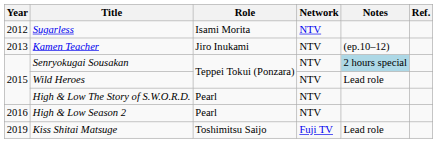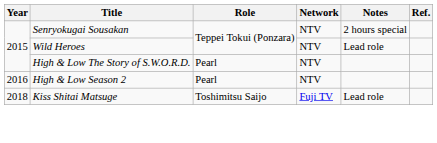 <table class="wikitable">
 <tr>
 <th>Year</th>
 <th>Title</th>
 <th>Role</th>
 <th>Network</th>
 <th>Notes</th>
 <th>Ref.</th>
 </tr>
 <tr>
-<td>2012</td>
-<td><a href='#'><em>Sugarless</em></a></td>
-<td>Isami Morita</td>
-<td><a href='#'>NTV</a></td>
-<td></td>
-<td></td>
-</tr>
-<tr>
-<td>2013</td>
-<td><em><a href='#'>Kamen Teacher</a></em></td>
-<td>Jiro Inukami</td>
-<td>NTV</td>
-<td>(ep.10–12)</td>
-<td></td>
-</tr>
-<tr>
 <td rowspan="3">2015</td>
 <td><em>Senryokugai Sousakan</em></td>
 <td rowspan="2">Teppei Tokui (Ponzara)</td>
 <td>NTV</td>
-<td style="background: lightblue;">2 hours special</td>
+<td>2 hours special</td>
 <td></td>
 </tr>
 <tr>
 <td><em>Wild Heroes</em></td>
 <td>NTV</td>
 <td>Lead role</td>
 <td></td>
 </tr>
 <tr>
 <td><em>High & Low The Story of S.W.O.R.D.</em></td>
 <td>Pearl</td>
 <td>NTV</td>
 <td></td>
 <td></td>
 </tr>
 <tr>
 <td>2016</td>
 <td><em>High & Low Season 2</em></td>
 <td>Pearl</td>
 <td>NTV</td>
 <td></td>
 <td></td>
 </tr>
 <tr>
-<td>2019</td>
+<td>2018</td>
 <td><em>Kiss Shitai Matsuge</em></td>
 <td>Toshimitsu Saijo</td>
 <td><a href='#'>Fuji TV</a></td>
 <td>Lead role</td>
 <td></td>
 </tr>
 </table>
